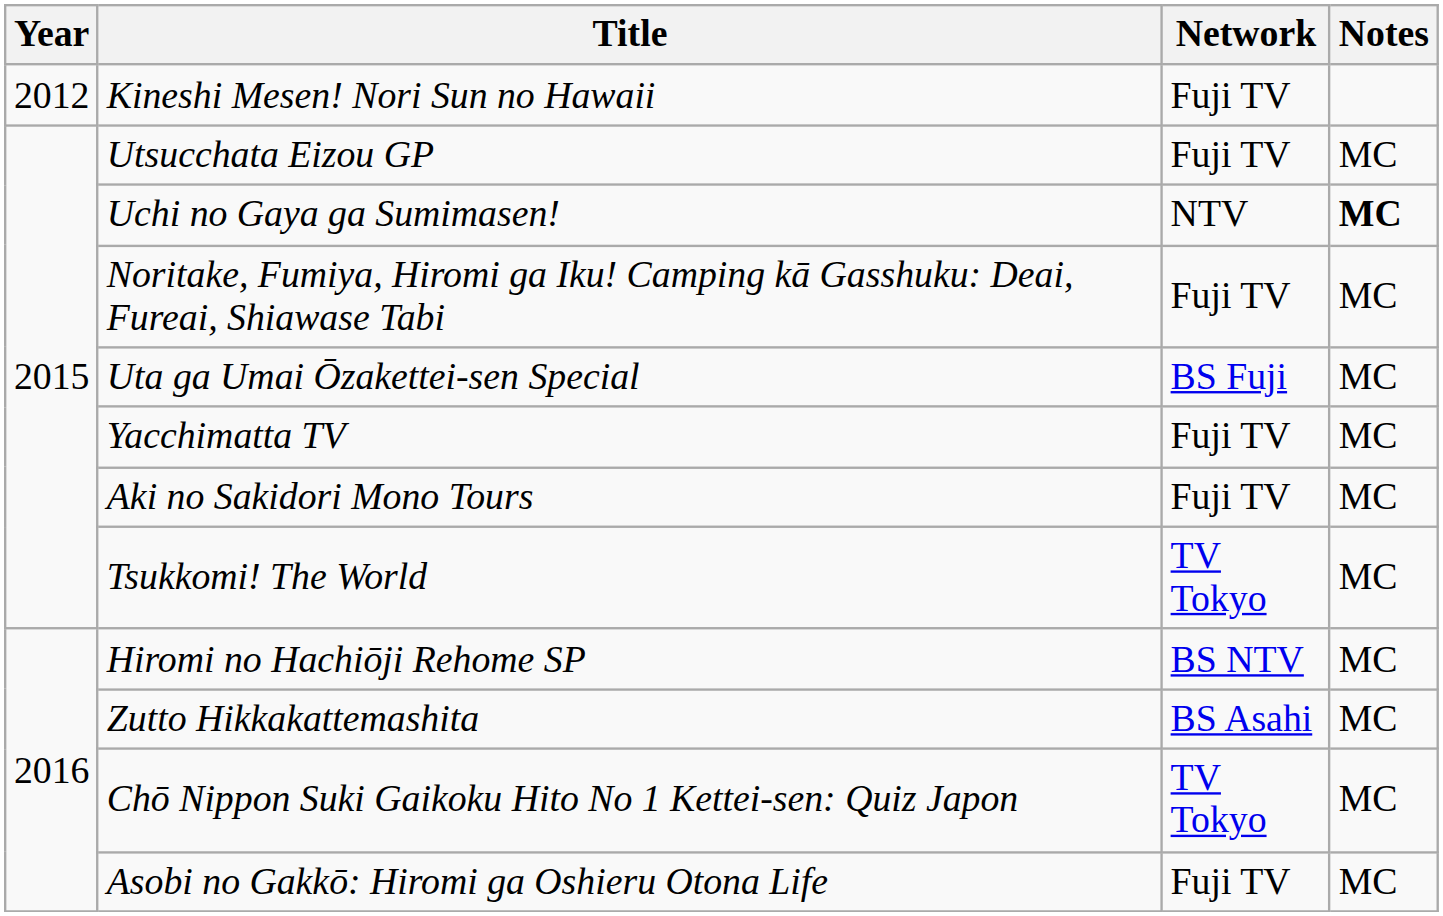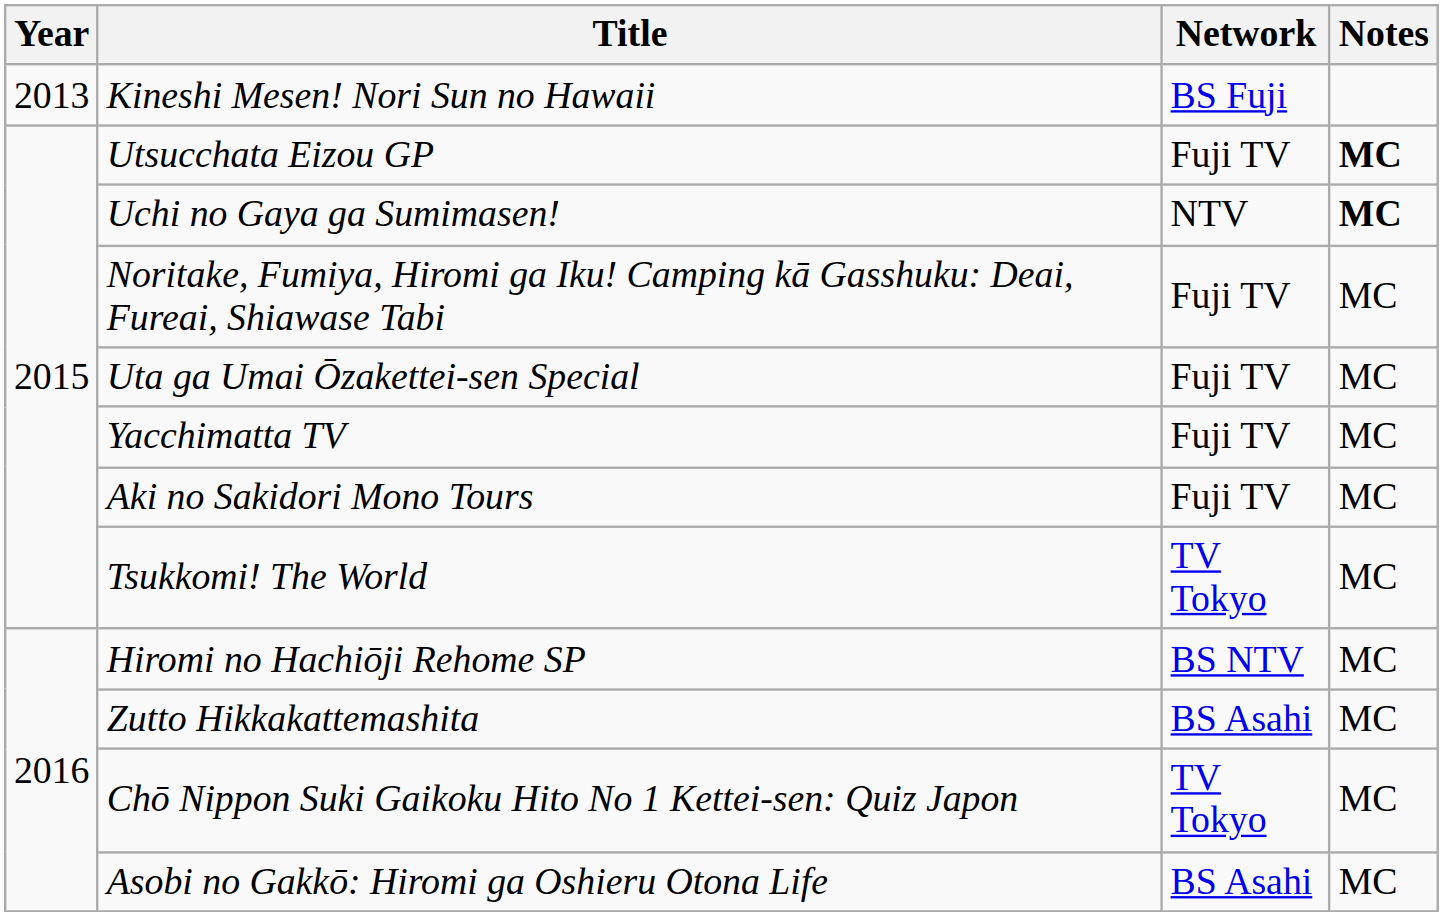 <table class="wikitable">
 <tr>
 <th>Year</th>
 <th>Title</th>
 <th>Network</th>
 <th>Notes</th>
 </tr>
 <tr>
-<td>2012</td>
+<td>2013</td>
 <td><em>Kineshi Mesen! Nori Sun no Hawaii</em></td>
-<td>Fuji TV</td>
+<td><a href='#'>BS Fuji</a></td>
 <td></td>
 </tr>
 <tr>
 <td rowspan="7">2015</td>
 <td><em>Utsucchata Eizou GP</em></td>
 <td>Fuji TV</td>
-<td>MC</td>
+<td><strong>MC</strong></td>
 </tr>
 <tr>
 <td><em>Uchi no Gaya ga Sumimasen!</em></td>
 <td>NTV</td>
 <td><strong>MC</strong></td>
 </tr>
 <tr>
 <td><em>Noritake, Fumiya, Hiromi ga Iku! Camping kā Gasshuku: Deai, Fureai, Shiawase Tabi</em></td>
 <td>Fuji TV</td>
 <td>MC</td>
 </tr>
 <tr>
 <td><em>Uta ga Umai Ōzakettei-sen Special</em></td>
-<td><a href='#'>BS Fuji</a></td>
+<td>Fuji TV</td>
 <td>MC</td>
 </tr>
 <tr>
 <td><em>Yacchimatta TV</em></td>
 <td>Fuji TV</td>
 <td>MC</td>
 </tr>
 <tr>
 <td><em>Aki no Sakidori Mono Tours</em></td>
 <td>Fuji TV</td>
 <td>MC</td>
 </tr>
 <tr>
 <td><em>Tsukkomi! The World</em></td>
 <td><a href='#'>TV Tokyo</a></td>
 <td>MC</td>
 </tr>
 <tr>
 <td rowspan="4">2016</td>
 <td><em>Hiromi no Hachiōji Rehome SP</em></td>
 <td><a href='#'>BS NTV</a></td>
 <td>MC</td>
 </tr>
 <tr>
 <td><em>Zutto Hikkakattemashita</em></td>
 <td><a href='#'>BS Asahi</a></td>
 <td>MC</td>
 </tr>
 <tr>
 <td><em>Chō Nippon Suki Gaikoku Hito No 1 Kettei-sen: Quiz Japon</em></td>
 <td><a href='#'>TV Tokyo</a></td>
 <td>MC</td>
 </tr>
 <tr>
 <td><em>Asobi no Gakkō: Hiromi ga Oshieru Otona Life</em></td>
-<td>Fuji TV</td>
+<td><a href='#'>BS Asahi</a></td>
 <td>MC</td>
 </tr>
 </table>
